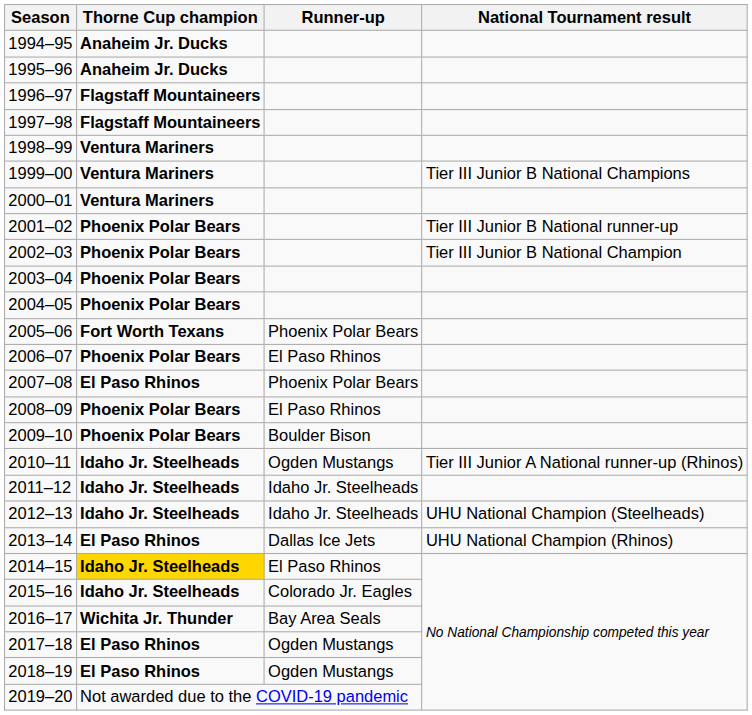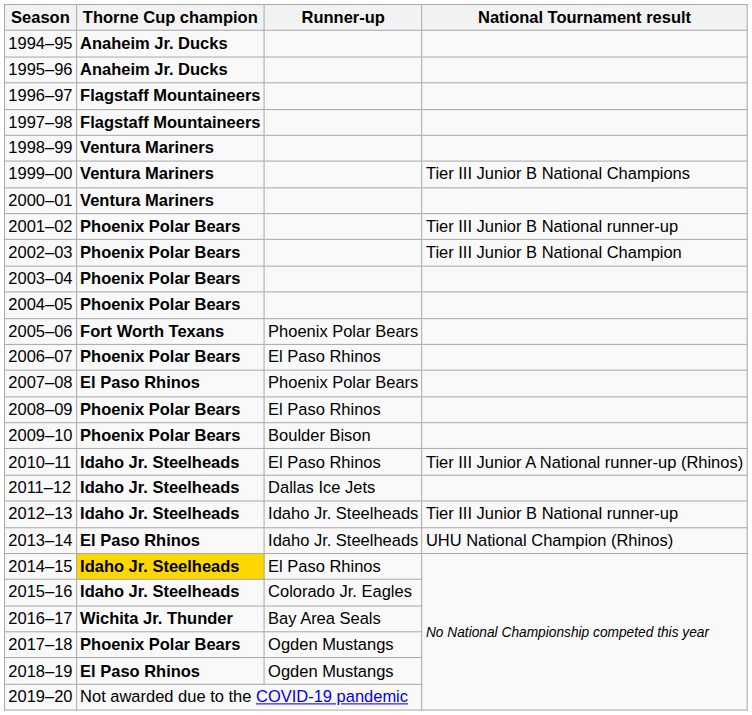 <table class="wikitable">
 <tr>
 <th>Season</th>
 <th>Thorne Cup champion</th>
 <th>Runner-up</th>
 <th>National Tournament result</th>
 </tr>
 <tr>
 <td>1994–95</td>
 <td><strong>Anaheim Jr. Ducks</strong></td>
 <td></td>
 <td></td>
 </tr>
 <tr>
 <td>1995–96</td>
 <td><strong>Anaheim Jr. Ducks</strong></td>
 <td></td>
 <td></td>
 </tr>
 <tr>
 <td>1996–97</td>
 <td><strong>Flagstaff Mountaineers</strong></td>
 <td></td>
 <td></td>
 </tr>
 <tr>
 <td>1997–98</td>
 <td><strong>Flagstaff Mountaineers</strong></td>
 <td></td>
 <td></td>
 </tr>
 <tr>
 <td>1998–99</td>
 <td><strong>Ventura Mariners</strong></td>
 <td></td>
 <td></td>
 </tr>
 <tr>
 <td>1999–00</td>
 <td><strong>Ventura Mariners</strong></td>
 <td></td>
 <td>Tier III Junior B National Champions</td>
 </tr>
 <tr>
 <td>2000–01</td>
 <td><strong>Ventura Mariners</strong></td>
 <td></td>
 <td></td>
 </tr>
 <tr>
 <td>2001–02</td>
 <td><strong>Phoenix Polar Bears</strong></td>
 <td></td>
 <td>Tier III Junior B National runner-up</td>
 </tr>
 <tr>
 <td>2002–03</td>
 <td><strong>Phoenix Polar Bears</strong></td>
 <td></td>
 <td>Tier III Junior B National Champion</td>
 </tr>
 <tr>
 <td>2003–04</td>
 <td><strong>Phoenix Polar Bears</strong></td>
 <td></td>
 <td></td>
 </tr>
 <tr>
 <td>2004–05</td>
 <td><strong>Phoenix Polar Bears</strong></td>
 <td></td>
 <td></td>
 </tr>
 <tr>
 <td>2005–06</td>
 <td><strong>Fort Worth Texans</strong></td>
 <td>Phoenix Polar Bears</td>
 <td></td>
 </tr>
 <tr>
 <td>2006–07</td>
 <td><strong>Phoenix Polar Bears</strong></td>
 <td>El Paso Rhinos</td>
 <td></td>
 </tr>
 <tr>
 <td>2007–08</td>
 <td><strong>El Paso Rhinos</strong></td>
 <td>Phoenix Polar Bears</td>
 <td></td>
 </tr>
 <tr>
 <td>2008–09</td>
 <td><strong>Phoenix Polar Bears</strong></td>
 <td>El Paso Rhinos</td>
 <td></td>
 </tr>
 <tr>
 <td>2009–10</td>
 <td><strong>Phoenix Polar Bears</strong></td>
 <td>Boulder Bison</td>
 <td></td>
 </tr>
 <tr>
 <td>2010–11</td>
 <td><strong>Idaho Jr. Steelheads</strong></td>
-<td>Ogden Mustangs</td>
+<td>El Paso Rhinos</td>
 <td>Tier III Junior A National runner-up (Rhinos)</td>
 </tr>
 <tr>
 <td>2011–12</td>
 <td><strong>Idaho Jr. Steelheads</strong></td>
-<td>Idaho Jr. Steelheads</td>
+<td>Dallas Ice Jets</td>
 <td></td>
 </tr>
 <tr>
 <td>2012–13</td>
 <td><strong>Idaho Jr. Steelheads</strong></td>
 <td>Idaho Jr. Steelheads</td>
-<td>UHU National Champion (Steelheads)</td>
+<td>Tier III Junior B National runner-up</td>
 </tr>
 <tr>
 <td>2013–14</td>
 <td><strong>El Paso Rhinos</strong></td>
-<td>Dallas Ice Jets</td>
+<td>Idaho Jr. Steelheads</td>
 <td>UHU National Champion (Rhinos)</td>
 </tr>
 <tr>
 <td>2014–15</td>
 <td style="background: gold;"><strong>Idaho Jr. Steelheads</strong></td>
 <td>El Paso Rhinos</td>
 <td rowspan=10><small><em>No National Championship competed this year</em></small></td>
 </tr>
 <tr>
 <td>2015–16</td>
 <td><strong>Idaho Jr. Steelheads</strong></td>
 <td>Colorado Jr. Eagles</td>
 </tr>
 <tr>
 <td>2016–17</td>
 <td><strong>Wichita Jr. Thunder</strong></td>
 <td>Bay Area Seals</td>
 </tr>
 <tr>
 <td>2017–18</td>
-<td><strong>El Paso Rhinos</strong></td>
+<td><strong>Phoenix Polar Bears</strong></td>
 <td>Ogden Mustangs</td>
 </tr>
 <tr>
 <td>2018–19</td>
 <td><strong>El Paso Rhinos</strong></td>
 <td>Ogden Mustangs</td>
 </tr>
 <tr>
 <td>2019–20</td>
 <td colspan=2>Not awarded due to the <a href='#'>COVID-19 pandemic</a></td>
 </tr>
 </table>
